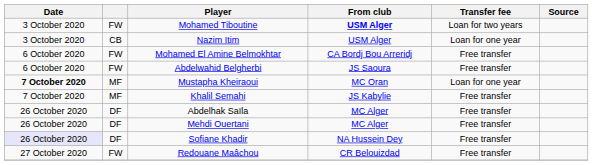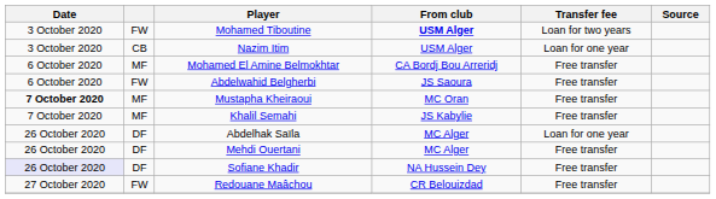 <table class="wikitable sortable" style="width:70%; text-align:center; font-size:85%; text-align:centre;">
 <tr>
 <th>Date</th>
 <th></th>
 <th>Player</th>
 <th>From club</th>
 <th>Transfer fee</th>
 <th>Source</th>
 </tr>
 <tr>
 <td>3 October 2020</td>
 <td>FW</td>
 <td> <a href='#'>Mohamed Tiboutine</a></td>
 <td><strong><a href='#'>USM Alger</a></strong></td>
 <td>Loan for two years</td>
 <td></td>
 </tr>
 <tr>
 <td>3 October 2020</td>
 <td>CB</td>
 <td> <a href='#'>Nazim Itim</a></td>
 <td><a href='#'>USM Alger</a></td>
 <td>Loan for one year</td>
 <td></td>
 </tr>
 <tr>
 <td>6 October 2020</td>
-<td>FW</td>
+<td>MF</td>
 <td> <a href='#'>Mohamed El Amine Belmokhtar</a></td>
 <td><a href='#'>CA Bordj Bou Arreridj</a></td>
 <td>Free transfer</td>
 <td></td>
 </tr>
 <tr>
 <td>6 October 2020</td>
 <td>FW</td>
 <td> <a href='#'>Abdelwahid Belgherbi</a></td>
 <td><a href='#'>JS Saoura</a></td>
 <td>Free transfer</td>
 <td></td>
 </tr>
 <tr>
 <td><strong>7 October 2020</strong></td>
 <td>MF</td>
 <td> <a href='#'>Mustapha Kheiraoui</a></td>
 <td><a href='#'>MC Oran</a></td>
-<td>Loan for one year</td>
+<td>Free transfer</td>
 <td></td>
 </tr>
 <tr>
 <td>7 October 2020</td>
 <td>MF</td>
 <td> <a href='#'>Khalil Semahi</a></td>
 <td><a href='#'>JS Kabylie</a></td>
 <td>Free transfer</td>
 <td></td>
 </tr>
 <tr>
 <td>26 October 2020</td>
 <td>DF</td>
 <td> Abdelhak Saïla</td>
 <td><a href='#'>MC Alger</a></td>
-<td>Free transfer</td>
+<td>Loan for one year</td>
 <td></td>
 </tr>
 <tr>
 <td>26 October 2020</td>
 <td>DF</td>
 <td> <a href='#'>Mehdi Ouertani</a></td>
 <td><a href='#'>MC Alger</a></td>
 <td>Free transfer</td>
 <td></td>
 </tr>
 <tr>
 <td style="background: lavender;">26 October 2020</td>
 <td>DF</td>
 <td> <a href='#'>Sofiane Khadir</a></td>
 <td><a href='#'>NA Hussein Dey</a></td>
 <td>Free transfer</td>
 <td></td>
 </tr>
 <tr>
 <td>27 October 2020</td>
 <td>FW</td>
 <td> <a href='#'>Redouane Maâchou</a></td>
 <td><a href='#'>CR Belouizdad</a></td>
 <td>Free transfer</td>
 <td></td>
 </tr>
 <tr>
 </tr>
 </table>
